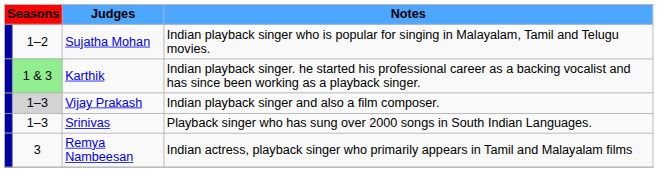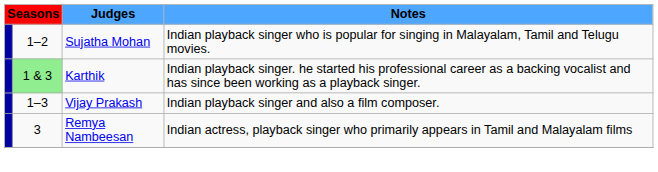 <table class="wikitable" width="65%">
 <tr>
 <th scope="col" style ="background: #FF0000;"style="background: #0000A0 ;color:white"  colspan="2">Seasons</th>
 <th scope="col" style ="background: #4da6ff;"style="background: #0000A0 ;color:white">Judges</th>
 <th scope="col" style ="background: #4da6ff;"style="background: #0000A0 ;color:white">Notes</th>
 </tr>
 <tr>
 <td style="background: #0000A0"></td>
 <td rowspan="1"align="center">1–2</td>
 <td><a href='#'>Sujatha Mohan</a></td>
 <td>Indian playback singer who is popular for singing in Malayalam, Tamil and Telugu movies.</td>
 </tr>
 <tr>
 <td style="background: #0000A0"></td>
 <td rowspan="1"align="center" style="background: lightgreen;">1 & 3</td>
 <td><a href='#'>Karthik</a></td>
 <td>Indian playback singer. he started his professional career as a backing vocalist and has since been working as a playback singer.</td>
 </tr>
 <tr>
 <td style="background: #0000A0"></td>
-<td rowspan="1"align="center" style="background: lightgrey;">1–3</td>
+<td rowspan="1"align="center">1–3</td>
 <td><a href='#'>Vijay Prakash</a></td>
 <td>Indian playback singer and also a film composer.</td>
-</tr>
-<tr>
-<td style="background: #0000A0"></td>
-<td rowspan="1"align="center">1–3</td>
-<td><a href='#'>Srinivas</a></td>
-<td>Playback singer who has sung over 2000 songs in South Indian Languages.</td>
 </tr>
 <tr>
 <td style="background: #0000A0"></td>
 <td rowspan="1"align="center">3</td>
 <td><a href='#'>Remya Nambeesan</a></td>
 <td>Indian actress, playback singer who primarily appears in Tamil and Malayalam films</td>
 </tr>
 <tr>
 </tr>
 </table>
